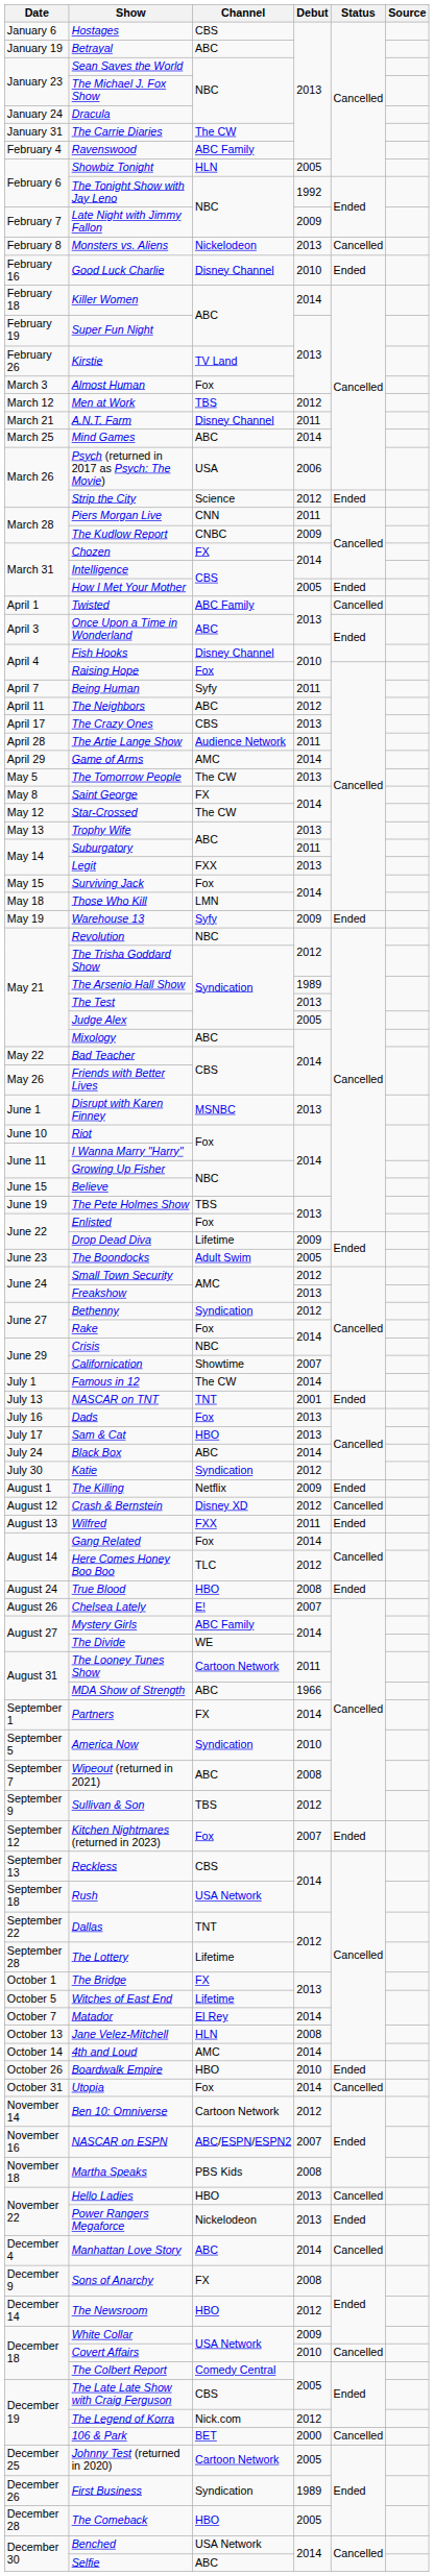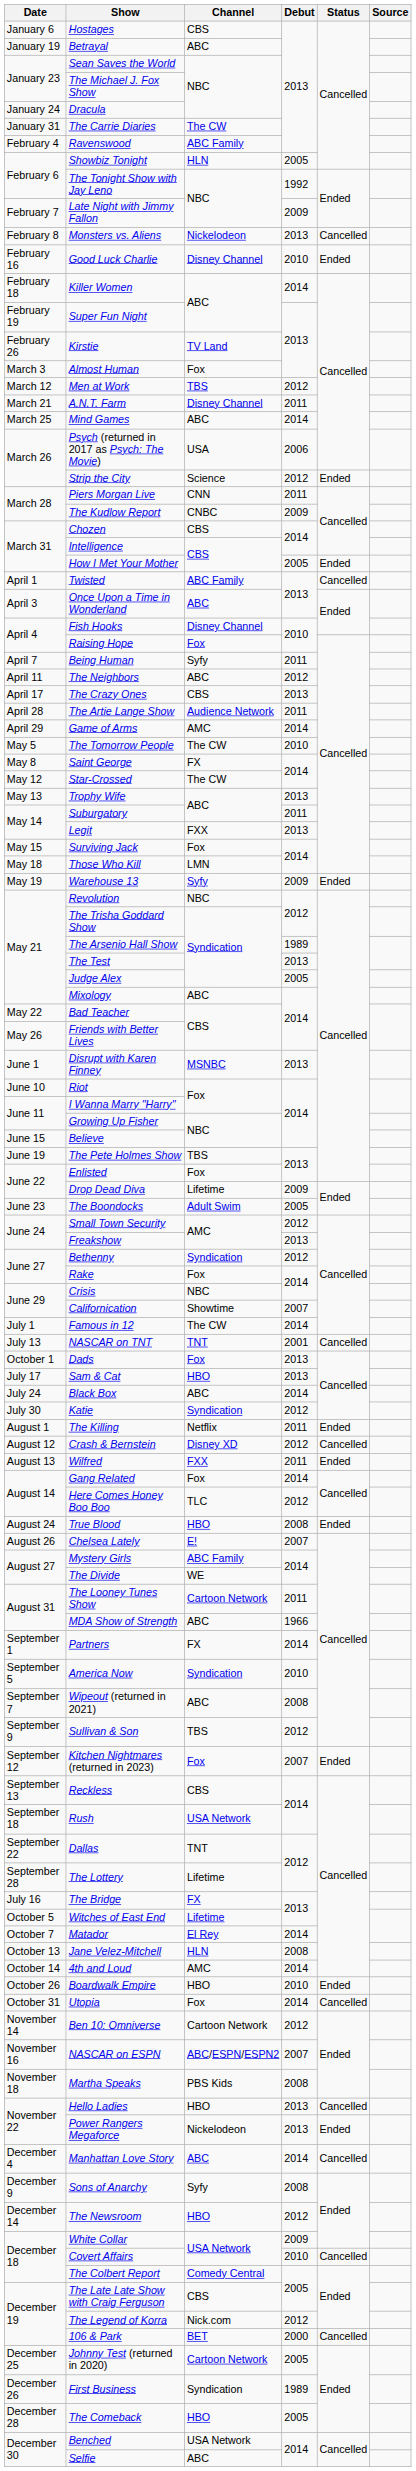 <table class="wikitable sortable">
 <tr>
 <th>Date</th>
 <th>Show</th>
 <th>Channel</th>
 <th>Debut</th>
 <th>Status</th>
 <th>Source</th>
 </tr>
 <tr>
 <td>January 6</td>
 <td><em><a href='#'>Hostages</a></em></td>
 <td>CBS</td>
 <td rowspan="7">2013</td>
 <td rowspan="8">Cancelled</td>
 <td></td>
 </tr>
 <tr>
 <td>January 19</td>
 <td><em><a href='#'>Betrayal</a></em></td>
 <td>ABC</td>
 <td></td>
 </tr>
 <tr>
 <td rowspan="2">January 23</td>
 <td><em><a href='#'>Sean Saves the World</a></em></td>
 <td rowspan="3">NBC</td>
 <td></td>
 </tr>
 <tr>
 <td><em><a href='#'>The Michael J. Fox Show</a></em></td>
 <td></td>
 </tr>
 <tr>
 <td>January 24</td>
 <td><em><a href='#'>Dracula</a></em></td>
 <td></td>
 </tr>
 <tr>
 <td>January 31</td>
 <td><em><a href='#'>The Carrie Diaries</a></em></td>
 <td><a href='#'>The CW</a></td>
 <td></td>
 </tr>
 <tr>
 <td>February 4</td>
 <td><em><a href='#'>Ravenswood</a></em></td>
 <td><a href='#'>ABC Family</a></td>
 <td></td>
 </tr>
 <tr>
 <td rowspan="2">February 6</td>
 <td><em><a href='#'>Showbiz Tonight</a></em></td>
 <td><a href='#'>HLN</a></td>
 <td>2005</td>
 <td></td>
 </tr>
 <tr>
 <td><em><a href='#'>The Tonight Show with Jay Leno</a></em></td>
 <td rowspan="2">NBC</td>
 <td>1992</td>
 <td rowspan="2">Ended</td>
 <td></td>
 </tr>
 <tr>
 <td>February 7</td>
 <td><em><a href='#'>Late Night with Jimmy Fallon</a></em></td>
 <td>2009</td>
 <td></td>
 </tr>
 <tr>
 <td>February 8</td>
 <td><em><a href='#'>Monsters vs. Aliens</a></em></td>
 <td><a href='#'>Nickelodeon</a></td>
 <td>2013</td>
 <td>Cancelled</td>
 <td></td>
 </tr>
 <tr>
 <td>February 16</td>
 <td><em><a href='#'>Good Luck Charlie</a></em></td>
 <td><a href='#'>Disney Channel</a></td>
 <td>2010</td>
 <td>Ended</td>
 <td></td>
 </tr>
 <tr>
 <td>February 18</td>
 <td><em><a href='#'>Killer Women</a></em></td>
 <td rowspan="2">ABC</td>
 <td>2014</td>
 <td rowspan="8">Cancelled</td>
 <td></td>
 </tr>
 <tr>
 <td>February 19</td>
 <td><em><a href='#'>Super Fun Night</a></em></td>
 <td rowspan="3">2013</td>
 <td></td>
 </tr>
 <tr>
 <td>February 26</td>
 <td><em><a href='#'>Kirstie</a></em></td>
 <td><a href='#'>TV Land</a></td>
 <td></td>
 </tr>
 <tr>
 <td>March 3</td>
 <td><em><a href='#'>Almost Human</a></em></td>
 <td>Fox</td>
 <td></td>
 </tr>
 <tr>
 <td>March 12</td>
 <td><em><a href='#'>Men at Work</a></em></td>
 <td><a href='#'>TBS</a></td>
 <td>2012</td>
 <td></td>
 </tr>
 <tr>
 <td>March 21</td>
 <td><em><a href='#'>A.N.T. Farm</a></em></td>
 <td><a href='#'>Disney Channel</a></td>
 <td>2011</td>
 <td></td>
 </tr>
 <tr>
 <td>March 25</td>
 <td><em><a href='#'>Mind Games</a></em></td>
 <td>ABC</td>
 <td>2014</td>
 <td></td>
 </tr>
 <tr>
 <td rowspan=2>March 26</td>
 <td><em><a href='#'>Psych</a></em> (returned in 2017 as <em><a href='#'>Psych: The Movie</a></em>)</td>
 <td>USA</td>
 <td>2006</td>
 <td></td>
 </tr>
 <tr>
 <td><em><a href='#'>Strip the City</a></em></td>
 <td>Science</td>
 <td>2012</td>
 <td>Ended</td>
 <td></td>
 </tr>
 <tr>
 <td rowspan="2">March 28</td>
 <td><em><a href='#'>Piers Morgan Live</a></em></td>
 <td>CNN</td>
 <td>2011</td>
 <td rowspan="4">Cancelled</td>
 <td></td>
 </tr>
 <tr>
 <td><em><a href='#'>The Kudlow Report</a></em></td>
 <td>CNBC</td>
 <td>2009</td>
 <td></td>
 </tr>
 <tr>
 <td rowspan="3">March 31</td>
 <td><em><a href='#'>Chozen</a></em></td>
-<td><a href='#'>FX</a></td>
+<td>CBS</td>
 <td rowspan="2">2014</td>
 <td></td>
 </tr>
 <tr>
 <td><em><a href='#'>Intelligence</a></em></td>
 <td rowspan="2"><a href='#'>CBS</a></td>
 <td></td>
 </tr>
 <tr>
 <td><em><a href='#'>How I Met Your Mother</a></em></td>
 <td>2005</td>
 <td>Ended</td>
 <td></td>
 </tr>
 <tr>
 <td>April 1</td>
 <td><em><a href='#'>Twisted</a></em></td>
 <td><a href='#'>ABC Family</a></td>
 <td rowspan="2">2013</td>
 <td>Cancelled</td>
 <td></td>
 </tr>
 <tr>
 <td>April 3</td>
 <td><em><a href='#'>Once Upon a Time in Wonderland</a> </em></td>
 <td><a href='#'>ABC</a></td>
 <td rowspan="2">Ended</td>
 <td></td>
 </tr>
 <tr>
 <td rowspan="2">April 4</td>
 <td><em><a href='#'>Fish Hooks</a></em></td>
 <td><a href='#'>Disney Channel</a></td>
 <td rowspan="2">2010</td>
 <td></td>
 </tr>
 <tr>
 <td><em><a href='#'>Raising Hope</a></em></td>
 <td><a href='#'>Fox</a></td>
 <td rowspan="14">Cancelled</td>
 <td></td>
 </tr>
 <tr>
 <td>April 7</td>
 <td><em><a href='#'>Being Human</a></em></td>
 <td>Syfy</td>
 <td>2011</td>
 <td></td>
 </tr>
 <tr>
 <td>April 11</td>
 <td><em><a href='#'>The Neighbors</a></em></td>
 <td>ABC</td>
 <td>2012</td>
 <td></td>
 </tr>
 <tr>
 <td>April 17</td>
 <td><em><a href='#'>The Crazy Ones</a></em></td>
 <td>CBS</td>
 <td>2013</td>
 <td></td>
 </tr>
 <tr>
 <td>April 28</td>
 <td><em><a href='#'>The Artie Lange Show</a></em></td>
 <td><a href='#'>Audience Network</a></td>
 <td>2011</td>
 <td></td>
 </tr>
 <tr>
 <td>April 29</td>
 <td><em><a href='#'>Game of Arms</a></em></td>
 <td>AMC</td>
 <td>2014</td>
 <td></td>
 </tr>
 <tr>
 <td>May 5</td>
 <td><em><a href='#'>The Tomorrow People</a></em></td>
 <td>The CW</td>
-<td>2013</td>
+<td>2010</td>
 <td></td>
 </tr>
 <tr>
 <td>May 8</td>
 <td><em><a href='#'>Saint George</a></em></td>
 <td>FX</td>
 <td rowspan="2">2014</td>
 <td></td>
 </tr>
 <tr>
 <td>May 12</td>
 <td><em><a href='#'>Star-Crossed</a></em></td>
 <td>The CW</td>
 <td></td>
 </tr>
 <tr>
 <td>May 13</td>
 <td><em><a href='#'>Trophy Wife</a></em></td>
 <td rowspan="2">ABC</td>
 <td>2013</td>
 <td></td>
 </tr>
 <tr>
 <td rowspan=2>May 14</td>
 <td><em><a href='#'>Suburgatory</a></em></td>
 <td>2011</td>
 <td></td>
 </tr>
 <tr>
 <td><em><a href='#'>Legit</a></em></td>
 <td>FXX</td>
 <td>2013</td>
 <td></td>
 </tr>
 <tr>
 <td>May 15</td>
 <td><em><a href='#'>Surviving Jack</a></em></td>
 <td>Fox</td>
 <td rowspan="2">2014</td>
 <td></td>
 </tr>
 <tr>
 <td>May 18</td>
 <td><em><a href='#'>Those Who Kill</a></em></td>
 <td>LMN</td>
 <td></td>
 </tr>
 <tr>
 <td>May 19</td>
 <td><em><a href='#'>Warehouse 13</a></em></td>
 <td><a href='#'>Syfy</a></td>
 <td>2009</td>
 <td>Ended</td>
 <td></td>
 </tr>
 <tr>
 <td rowspan="6">May 21</td>
 <td><em><a href='#'>Revolution</a></em></td>
 <td>NBC</td>
 <td rowspan="2">2012</td>
 <td rowspan="15">Cancelled</td>
 <td></td>
 </tr>
 <tr>
 <td><em><a href='#'>The Trisha Goddard Show</a></em></td>
 <td rowspan="4"><a href='#'>Syndication</a></td>
 <td></td>
 </tr>
 <tr>
 <td><em><a href='#'>The Arsenio Hall Show</a></em></td>
 <td>1989</td>
 <td rowspan=2></td>
 </tr>
 <tr>
 <td><em><a href='#'>The Test</a></em></td>
 <td>2013</td>
 </tr>
 <tr>
 <td><em><a href='#'>Judge Alex</a></em></td>
 <td>2005</td>
 <td></td>
 </tr>
 <tr>
 <td><em><a href='#'>Mixology</a></em></td>
 <td>ABC</td>
 <td rowspan="3">2014</td>
 <td></td>
 </tr>
 <tr>
 <td>May 22</td>
 <td><em><a href='#'>Bad Teacher</a></em></td>
 <td rowspan="2">CBS</td>
 <td rowspan="2"></td>
 </tr>
 <tr>
 <td>May 26</td>
 <td><em><a href='#'>Friends with Better Lives</a></em></td>
 </tr>
 <tr>
 <td>June 1</td>
 <td><em><a href='#'>Disrupt with Karen Finney</a></em></td>
 <td><a href='#'>MSNBC</a></td>
 <td>2013</td>
 <td></td>
 </tr>
 <tr>
 <td>June 10</td>
 <td><em><a href='#'>Riot</a></em></td>
 <td rowspan="2">Fox</td>
 <td rowspan="4">2014</td>
 <td rowspan="2"></td>
 </tr>
 <tr>
 <td rowspan="2">June 11</td>
 <td><em><a href='#'>I Wanna Marry "Harry"</a></em></td>
 </tr>
 <tr>
 <td><em><a href='#'>Growing Up Fisher</a></em></td>
 <td rowspan="2">NBC</td>
 <td></td>
 </tr>
 <tr>
 <td>June 15</td>
 <td><em><a href='#'>Believe</a></em></td>
 <td></td>
 </tr>
 <tr>
 <td>June 19</td>
 <td><em><a href='#'>The Pete Holmes Show</a></em></td>
 <td>TBS</td>
 <td rowspan="2">2013</td>
 <td></td>
 </tr>
 <tr>
 <td rowspan="2">June 22</td>
 <td><em><a href='#'>Enlisted</a></em></td>
 <td>Fox</td>
 <td></td>
 </tr>
 <tr>
 <td><em><a href='#'>Drop Dead Diva</a></em></td>
 <td>Lifetime</td>
 <td>2009</td>
 <td rowspan="2">Ended</td>
 <td></td>
 </tr>
 <tr>
 <td>June 23</td>
 <td><em><a href='#'>The Boondocks</a></em></td>
 <td><a href='#'>Adult Swim</a></td>
 <td>2005</td>
 <td></td>
 </tr>
 <tr>
 <td rowspan="2">June 24</td>
 <td><em><a href='#'>Small Town Security</a></em></td>
 <td rowspan="2">AMC</td>
 <td>2012</td>
 <td rowspan="7">Cancelled</td>
 <td></td>
 </tr>
 <tr>
 <td><em><a href='#'>Freakshow</a></em></td>
 <td>2013</td>
 <td></td>
 </tr>
 <tr>
 <td rowspan="2">June 27</td>
 <td><em><a href='#'>Bethenny</a></em></td>
 <td><a href='#'>Syndication</a></td>
 <td>2012</td>
 <td></td>
 </tr>
 <tr>
 <td><em><a href='#'>Rake</a></em></td>
 <td>Fox</td>
 <td rowspan="2">2014</td>
 <td></td>
 </tr>
 <tr>
 <td rowspan="2">June 29</td>
 <td><em><a href='#'>Crisis</a></em></td>
 <td>NBC</td>
 <td></td>
 </tr>
 <tr>
 <td><em><a href='#'>Californication</a></em></td>
 <td>Showtime</td>
 <td>2007</td>
 <td></td>
 </tr>
 <tr>
 <td>July 1</td>
 <td><em><a href='#'>Famous in 12</a></em></td>
 <td>The CW</td>
 <td>2014</td>
 <td></td>
 </tr>
 <tr>
 <td>July 13</td>
 <td><em><a href='#'>NASCAR on TNT</a></em></td>
 <td><a href='#'>TNT</a></td>
 <td>2001</td>
-<td>Ended</td>
+<td>Cancelled</td>
 <td></td>
 </tr>
 <tr>
-<td>July 16</td>
+<td>October 1</td>
 <td><em><a href='#'>Dads</a></em></td>
 <td><a href='#'>Fox</a></td>
 <td>2013</td>
 <td rowspan="4">Cancelled</td>
 <td></td>
 </tr>
 <tr>
 <td>July 17</td>
 <td><em><a href='#'>Sam & Cat</a></em></td>
 <td><a href='#'>HBO</a></td>
 <td>2013</td>
 <td></td>
 </tr>
 <tr>
 <td>July 24</td>
 <td><em><a href='#'>Black Box</a></em></td>
 <td>ABC</td>
 <td>2014</td>
 <td></td>
 </tr>
 <tr>
 <td>July 30</td>
 <td><em><a href='#'>Katie</a></em></td>
 <td><a href='#'>Syndication</a></td>
 <td>2012</td>
 <td></td>
 </tr>
 <tr>
 <td>August 1</td>
 <td><em><a href='#'>The Killing</a></em></td>
 <td>Netflix</td>
-<td>2009</td>
+<td>2011</td>
 <td>Ended</td>
 <td></td>
 </tr>
 <tr>
 <td>August 12</td>
 <td><em><a href='#'>Crash & Bernstein</a></em></td>
 <td><a href='#'>Disney XD</a></td>
 <td>2012</td>
 <td>Cancelled</td>
 <td></td>
 </tr>
 <tr>
 <td>August 13</td>
 <td><em><a href='#'>Wilfred</a></em></td>
 <td><a href='#'>FXX</a></td>
 <td>2011</td>
 <td>Ended</td>
 <td></td>
 </tr>
 <tr>
 <td rowspan="2">August 14</td>
 <td><em><a href='#'>Gang Related</a></em></td>
 <td>Fox</td>
 <td>2014</td>
 <td rowspan="2">Cancelled</td>
 <td></td>
 </tr>
 <tr>
 <td><em><a href='#'>Here Comes Honey Boo Boo</a></em></td>
 <td>TLC</td>
 <td>2012</td>
 <td></td>
 </tr>
 <tr>
 <td>August 24</td>
 <td><em><a href='#'>True Blood</a></em></td>
 <td><a href='#'>HBO</a></td>
 <td>2008</td>
 <td>Ended</td>
 <td></td>
 </tr>
 <tr>
 <td>August 26</td>
 <td><em><a href='#'>Chelsea Lately</a></em></td>
 <td><a href='#'>E!</a></td>
 <td>2007</td>
 <td rowspan="9">Cancelled</td>
 <td></td>
 </tr>
 <tr>
 <td rowspan="2">August 27</td>
 <td><em><a href='#'>Mystery Girls</a></em></td>
 <td><a href='#'>ABC Family</a></td>
 <td rowspan="2">2014</td>
 <td></td>
 </tr>
 <tr>
 <td><em><a href='#'>The Divide</a></em></td>
 <td>WE</td>
 <td></td>
 </tr>
 <tr>
 <td rowspan=2>August 31</td>
 <td><em><a href='#'>The Looney Tunes Show</a></em></td>
 <td><a href='#'>Cartoon Network</a></td>
 <td>2011</td>
 <td></td>
 </tr>
 <tr>
 <td><em><a href='#'>MDA Show of Strength</a></em></td>
 <td>ABC</td>
 <td>1966</td>
 <td></td>
 </tr>
 <tr>
 <td>September 1</td>
 <td><em><a href='#'>Partners</a></em></td>
 <td>FX</td>
 <td>2014</td>
 <td></td>
 </tr>
 <tr>
 <td>September 5</td>
 <td><em><a href='#'>America Now</a></em></td>
 <td><a href='#'>Syndication</a></td>
 <td>2010</td>
 <td></td>
 </tr>
 <tr>
 <td>September 7</td>
 <td><em><a href='#'>Wipeout</a></em> (returned in 2021)</td>
 <td>ABC</td>
 <td>2008</td>
 <td></td>
 </tr>
 <tr>
 <td>September 9</td>
 <td><em><a href='#'>Sullivan & Son</a></em></td>
 <td>TBS</td>
 <td>2012</td>
 <td></td>
 </tr>
 <tr>
 <td>September 12</td>
 <td><em><a href='#'>Kitchen Nightmares</a></em> (returned in 2023)</td>
 <td><a href='#'>Fox</a></td>
 <td>2007</td>
 <td>Ended</td>
 <td></td>
 </tr>
 <tr>
 <td>September 13</td>
 <td><em><a href='#'>Reckless</a></em></td>
 <td>CBS</td>
 <td rowspan="2">2014</td>
 <td rowspan="9">Cancelled</td>
 <td></td>
 </tr>
 <tr>
 <td>September 18</td>
 <td><em><a href='#'>Rush</a></em></td>
 <td><a href='#'>USA Network</a></td>
 <td></td>
 </tr>
 <tr>
 <td>September 22</td>
 <td><em><a href='#'>Dallas</a></em></td>
 <td>TNT</td>
 <td rowspan="2">2012</td>
 <td></td>
 </tr>
 <tr>
 <td>September 28</td>
 <td><em><a href='#'>The Lottery</a></em></td>
 <td>Lifetime</td>
 <td></td>
 </tr>
 <tr>
-<td>October 1</td>
+<td>July 16</td>
 <td><em><a href='#'>The Bridge</a></em></td>
 <td><a href='#'>FX</a></td>
 <td rowspan="2">2013</td>
 <td></td>
 </tr>
 <tr>
 <td>October 5</td>
 <td><em><a href='#'>Witches of East End</a></em></td>
 <td><a href='#'>Lifetime</a></td>
 <td rowspan="2"></td>
 </tr>
 <tr>
 <td>October 7</td>
 <td><em><a href='#'>Matador</a></em></td>
 <td><a href='#'>El Rey</a></td>
 <td>2014</td>
 </tr>
 <tr>
 <td>October 13</td>
 <td><em><a href='#'>Jane Velez-Mitchell</a></em></td>
 <td><a href='#'>HLN</a></td>
 <td>2008</td>
 <td></td>
 </tr>
 <tr>
 <td>October 14</td>
 <td><em><a href='#'>4th and Loud</a></em></td>
 <td>AMC</td>
 <td>2014</td>
 <td></td>
 </tr>
 <tr>
 <td>October 26</td>
 <td><em><a href='#'>Boardwalk Empire</a></em></td>
 <td>HBO</td>
 <td>2010</td>
 <td>Ended</td>
 <td></td>
 </tr>
 <tr>
 <td>October 31</td>
 <td><em><a href='#'>Utopia</a></em></td>
 <td>Fox</td>
 <td>2014</td>
 <td>Cancelled</td>
 <td></td>
 </tr>
 <tr>
 <td>November 14</td>
 <td><em><a href='#'>Ben 10: Omniverse</a></em></td>
 <td>Cartoon Network</td>
 <td>2012</td>
 <td rowspan="3">Ended</td>
 <td></td>
 </tr>
 <tr>
 <td>November 16</td>
 <td><em><a href='#'>NASCAR on ESPN</a></em></td>
 <td><a href='#'>ABC</a>/<a href='#'>ESPN</a>/<a href='#'>ESPN2</a></td>
 <td>2007</td>
 <td></td>
 </tr>
 <tr>
 <td>November 18</td>
 <td><em><a href='#'>Martha Speaks</a></em></td>
 <td>PBS Kids</td>
 <td>2008</td>
 </tr>
 <tr>
 <td rowspan="2">November 22</td>
 <td><em><a href='#'>Hello Ladies</a></em></td>
 <td>HBO</td>
 <td>2013</td>
 <td>Cancelled</td>
 <td></td>
 </tr>
 <tr>
 <td><em><a href='#'>Power Rangers Megaforce</a></em></td>
 <td>Nickelodeon</td>
 <td>2013</td>
 <td>Ended</td>
 <td></td>
 </tr>
 <tr>
 <td>December 4</td>
 <td><em><a href='#'>Manhattan Love Story</a></em></td>
 <td><a href='#'>ABC</a></td>
 <td>2014</td>
 <td>Cancelled</td>
 <td></td>
 </tr>
 <tr>
 <td>December 9</td>
 <td><em><a href='#'>Sons of Anarchy</a></em></td>
-<td>FX</td>
+<td>Syfy</td>
 <td>2008</td>
 <td rowspan="3">Ended</td>
 <td></td>
 </tr>
 <tr>
 <td>December 14</td>
 <td><em><a href='#'>The Newsroom</a></em></td>
 <td><a href='#'>HBO</a></td>
 <td>2012</td>
 <td></td>
 </tr>
 <tr>
 <td rowspan="3">December 18</td>
 <td><em><a href='#'>White Collar</a></em></td>
 <td rowspan="2"><a href='#'>USA Network</a></td>
 <td>2009</td>
 <td></td>
 </tr>
 <tr>
 <td><em><a href='#'>Covert Affairs</a></em></td>
 <td>2010</td>
 <td>Cancelled</td>
 <td></td>
 </tr>
 <tr>
 <td><em><a href='#'>The Colbert Report</a></em></td>
 <td><a href='#'>Comedy Central</a></td>
 <td rowspan="2">2005</td>
 <td rowspan="3">Ended</td>
 <td></td>
 </tr>
 <tr>
 <td rowspan="3">December 19</td>
 <td><em><a href='#'>The Late Late Show with Craig Ferguson</a></em></td>
 <td>CBS</td>
 <td></td>
 </tr>
 <tr>
 <td><em><a href='#'>The Legend of Korra</a></em></td>
 <td>Nick.com</td>
 <td>2012</td>
 <td></td>
 </tr>
 <tr>
 <td><em><a href='#'>106 & Park</a></em></td>
 <td><a href='#'>BET</a></td>
 <td>2000</td>
 <td>Cancelled</td>
 <td></td>
 </tr>
 <tr>
 <td>December 25</td>
 <td><em><a href='#'>Johnny Test</a></em> (returned in 2020)</td>
 <td><a href='#'>Cartoon Network</a></td>
 <td>2005</td>
 <td rowspan="3">Ended</td>
 <td></td>
 </tr>
 <tr>
 <td>December 26</td>
 <td><em><a href='#'>First Business</a></em></td>
 <td>Syndication</td>
 <td>1989</td>
 <td></td>
 </tr>
 <tr>
 <td>December 28</td>
 <td><em><a href='#'>The Comeback</a></em></td>
 <td><a href='#'>HBO</a></td>
 <td>2005</td>
 <td></td>
 </tr>
 <tr>
 <td rowspan="2">December 30</td>
 <td><em><a href='#'>Benched</a></em></td>
 <td>USA Network</td>
 <td rowspan="2">2014</td>
 <td rowspan="2">Cancelled</td>
 <td></td>
 </tr>
 <tr>
 <td><em><a href='#'>Selfie</a></em></td>
 <td>ABC</td>
 <td></td>
 </tr>
 </table>
